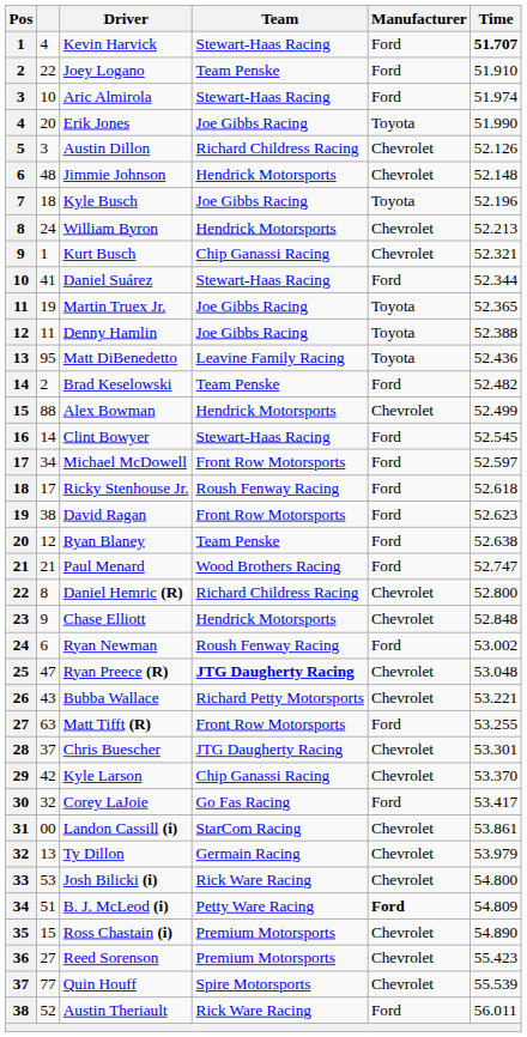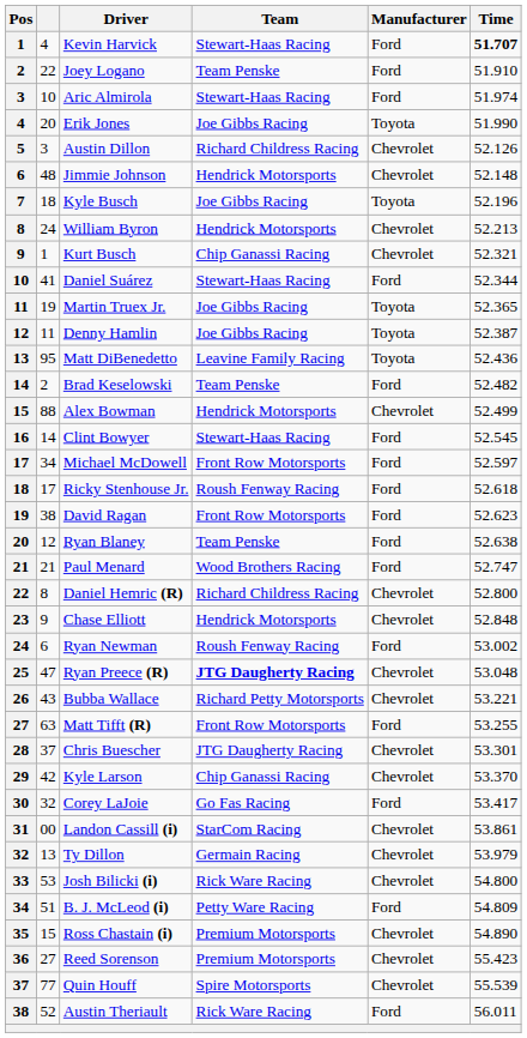 <table class="wikitable" style="font-size:95%">
 <tr>
 <th>Pos</th>
 <th></th>
 <th>Driver</th>
 <th>Team</th>
 <th>Manufacturer</th>
 <th>Time</th>
 </tr>
 <tr>
 <th>1</th>
 <td>4</td>
 <td><a href='#'>Kevin Harvick</a></td>
 <td><a href='#'>Stewart-Haas Racing</a></td>
 <td>Ford</td>
 <td><strong>51.707</strong></td>
 </tr>
 <tr>
 <th>2</th>
 <td>22</td>
 <td><a href='#'>Joey Logano</a></td>
 <td><a href='#'>Team Penske</a></td>
 <td>Ford</td>
 <td>51.910</td>
 </tr>
 <tr>
 <th>3</th>
 <td>10</td>
 <td><a href='#'>Aric Almirola</a></td>
 <td><a href='#'>Stewart-Haas Racing</a></td>
 <td>Ford</td>
 <td>51.974</td>
 </tr>
 <tr>
 <th>4</th>
 <td>20</td>
 <td><a href='#'>Erik Jones</a></td>
 <td><a href='#'>Joe Gibbs Racing</a></td>
 <td>Toyota</td>
 <td>51.990</td>
 </tr>
 <tr>
 <th>5</th>
 <td>3</td>
 <td><a href='#'>Austin Dillon</a></td>
 <td><a href='#'>Richard Childress Racing</a></td>
 <td>Chevrolet</td>
 <td>52.126</td>
 </tr>
 <tr>
 <th>6</th>
 <td>48</td>
 <td><a href='#'>Jimmie Johnson</a></td>
 <td><a href='#'>Hendrick Motorsports</a></td>
 <td>Chevrolet</td>
 <td>52.148</td>
 </tr>
 <tr>
 <th>7</th>
 <td>18</td>
 <td><a href='#'>Kyle Busch</a></td>
 <td><a href='#'>Joe Gibbs Racing</a></td>
 <td>Toyota</td>
 <td>52.196</td>
 </tr>
 <tr>
 <th>8</th>
 <td>24</td>
 <td><a href='#'>William Byron</a></td>
 <td><a href='#'>Hendrick Motorsports</a></td>
 <td>Chevrolet</td>
 <td>52.213</td>
 </tr>
 <tr>
 <th>9</th>
 <td>1</td>
 <td><a href='#'>Kurt Busch</a></td>
 <td><a href='#'>Chip Ganassi Racing</a></td>
 <td>Chevrolet</td>
 <td>52.321</td>
 </tr>
 <tr>
 <th>10</th>
 <td>41</td>
 <td><a href='#'>Daniel Suárez</a></td>
 <td><a href='#'>Stewart-Haas Racing</a></td>
 <td>Ford</td>
 <td>52.344</td>
 </tr>
 <tr>
 <th>11</th>
 <td>19</td>
 <td><a href='#'>Martin Truex Jr.</a></td>
 <td><a href='#'>Joe Gibbs Racing</a></td>
 <td>Toyota</td>
 <td>52.365</td>
 </tr>
 <tr>
 <th>12</th>
 <td>11</td>
 <td><a href='#'>Denny Hamlin</a></td>
 <td><a href='#'>Joe Gibbs Racing</a></td>
 <td>Toyota</td>
-<td>52.388</td>
+<td>52.387</td>
 </tr>
 <tr>
 <th>13</th>
 <td>95</td>
 <td><a href='#'>Matt DiBenedetto</a></td>
 <td><a href='#'>Leavine Family Racing</a></td>
 <td>Toyota</td>
 <td>52.436</td>
 </tr>
 <tr>
 <th>14</th>
 <td>2</td>
 <td><a href='#'>Brad Keselowski</a></td>
 <td><a href='#'>Team Penske</a></td>
 <td>Ford</td>
 <td>52.482</td>
 </tr>
 <tr>
 <th>15</th>
 <td>88</td>
 <td><a href='#'>Alex Bowman</a></td>
 <td><a href='#'>Hendrick Motorsports</a></td>
 <td>Chevrolet</td>
 <td>52.499</td>
 </tr>
 <tr>
 <th>16</th>
 <td>14</td>
 <td><a href='#'>Clint Bowyer</a></td>
 <td><a href='#'>Stewart-Haas Racing</a></td>
 <td>Ford</td>
 <td>52.545</td>
 </tr>
 <tr>
 <th>17</th>
 <td>34</td>
 <td><a href='#'>Michael McDowell</a></td>
 <td><a href='#'>Front Row Motorsports</a></td>
 <td>Ford</td>
 <td>52.597</td>
 </tr>
 <tr>
 <th>18</th>
 <td>17</td>
 <td><a href='#'>Ricky Stenhouse Jr.</a></td>
 <td><a href='#'>Roush Fenway Racing</a></td>
 <td>Ford</td>
 <td>52.618</td>
 </tr>
 <tr>
 <th>19</th>
 <td>38</td>
 <td><a href='#'>David Ragan</a></td>
 <td><a href='#'>Front Row Motorsports</a></td>
 <td>Ford</td>
 <td>52.623</td>
 </tr>
 <tr>
 <th>20</th>
 <td>12</td>
 <td><a href='#'>Ryan Blaney</a></td>
 <td><a href='#'>Team Penske</a></td>
 <td>Ford</td>
 <td>52.638</td>
 </tr>
 <tr>
 <th>21</th>
 <td>21</td>
 <td><a href='#'>Paul Menard</a></td>
 <td><a href='#'>Wood Brothers Racing</a></td>
 <td>Ford</td>
 <td>52.747</td>
 </tr>
 <tr>
 <th>22</th>
 <td>8</td>
 <td><a href='#'>Daniel Hemric</a> <strong>(R)</strong></td>
 <td><a href='#'>Richard Childress Racing</a></td>
 <td>Chevrolet</td>
 <td>52.800</td>
 </tr>
 <tr>
 <th>23</th>
 <td>9</td>
 <td><a href='#'>Chase Elliott</a></td>
 <td><a href='#'>Hendrick Motorsports</a></td>
 <td>Chevrolet</td>
 <td>52.848</td>
 </tr>
 <tr>
 <th>24</th>
 <td>6</td>
 <td><a href='#'>Ryan Newman</a></td>
 <td><a href='#'>Roush Fenway Racing</a></td>
 <td>Ford</td>
 <td>53.002</td>
 </tr>
 <tr>
 <th>25</th>
 <td>47</td>
 <td><a href='#'>Ryan Preece</a> <strong>(R)</strong></td>
 <td><strong><a href='#'>JTG Daugherty Racing</a></strong></td>
 <td>Chevrolet</td>
 <td>53.048</td>
 </tr>
 <tr>
 <th>26</th>
 <td>43</td>
 <td><a href='#'>Bubba Wallace</a></td>
 <td><a href='#'>Richard Petty Motorsports</a></td>
 <td>Chevrolet</td>
 <td>53.221</td>
 </tr>
 <tr>
 <th>27</th>
 <td>63</td>
 <td><a href='#'>Matt Tifft</a> <strong>(R)</strong></td>
 <td><a href='#'>Front Row Motorsports</a></td>
 <td>Ford</td>
 <td>53.255</td>
 </tr>
 <tr>
 <th>28</th>
 <td>37</td>
 <td><a href='#'>Chris Buescher</a></td>
 <td><a href='#'>JTG Daugherty Racing</a></td>
 <td>Chevrolet</td>
 <td>53.301</td>
 </tr>
 <tr>
 <th>29</th>
 <td>42</td>
 <td><a href='#'>Kyle Larson</a></td>
 <td><a href='#'>Chip Ganassi Racing</a></td>
 <td>Chevrolet</td>
 <td>53.370</td>
 </tr>
 <tr>
 <th>30</th>
 <td>32</td>
 <td><a href='#'>Corey LaJoie</a></td>
 <td><a href='#'>Go Fas Racing</a></td>
 <td>Ford</td>
 <td>53.417</td>
 </tr>
 <tr>
 <th>31</th>
 <td>00</td>
 <td><a href='#'>Landon Cassill</a> <strong>(i)</strong></td>
 <td><a href='#'>StarCom Racing</a></td>
 <td>Chevrolet</td>
 <td>53.861</td>
 </tr>
 <tr>
 <th>32</th>
 <td>13</td>
 <td><a href='#'>Ty Dillon</a></td>
 <td><a href='#'>Germain Racing</a></td>
 <td>Chevrolet</td>
 <td>53.979</td>
 </tr>
 <tr>
 <th>33</th>
 <td>53</td>
 <td><a href='#'>Josh Bilicki</a> <strong>(i)</strong></td>
 <td><a href='#'>Rick Ware Racing</a></td>
 <td>Chevrolet</td>
 <td>54.800</td>
 </tr>
 <tr>
 <th>34</th>
 <td>51</td>
 <td><a href='#'>B. J. McLeod</a> <strong>(i)</strong></td>
 <td><a href='#'>Petty Ware Racing</a></td>
-<td><strong>Ford</strong></td>
+<td>Ford</td>
 <td>54.809</td>
 </tr>
 <tr>
 <th>35</th>
 <td>15</td>
 <td><a href='#'>Ross Chastain</a> <strong>(i)</strong></td>
 <td><a href='#'>Premium Motorsports</a></td>
 <td>Chevrolet</td>
 <td>54.890</td>
 </tr>
 <tr>
 <th>36</th>
 <td>27</td>
 <td><a href='#'>Reed Sorenson</a></td>
 <td><a href='#'>Premium Motorsports</a></td>
 <td>Chevrolet</td>
 <td>55.423</td>
 </tr>
 <tr>
 <th>37</th>
 <td>77</td>
 <td><a href='#'>Quin Houff</a></td>
 <td><a href='#'>Spire Motorsports</a></td>
 <td>Chevrolet</td>
 <td>55.539</td>
 </tr>
 <tr>
 <th>38</th>
 <td>52</td>
 <td><a href='#'>Austin Theriault</a></td>
 <td><a href='#'>Rick Ware Racing</a></td>
 <td>Ford</td>
 <td>56.011</td>
 </tr>
 <tr>
 <th colspan="6"></th>
 </tr>
 </table>
